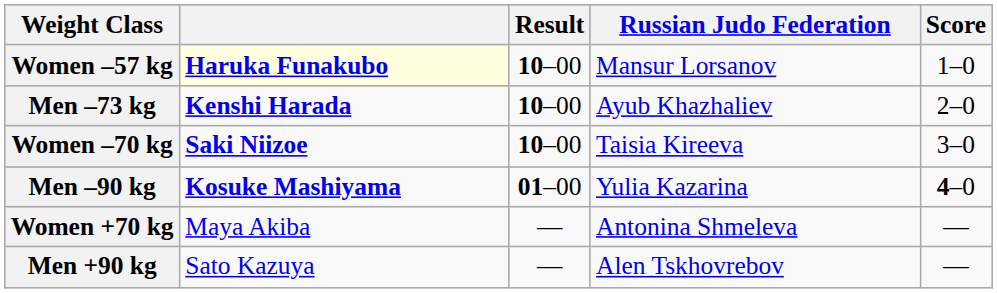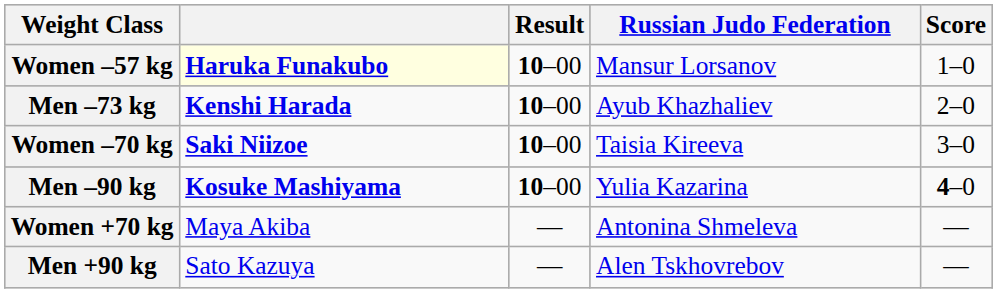 <table class="wikitable">
 <tr>
 <th>Weight Class</th>
 <th style="width: 200px;"></th>
 <th>Result</th>
 <th style="width: 200px;"><a href='#'>Russian Judo Federation</a></th>
 <th>Score</th>
 </tr>
 <tr>
 <th>Women –57 kg</th>
 <td style="background: lightyellow;"><strong><a href='#'>Haruka Funakubo</a></strong></td>
 <td align=center><strong>10</strong>–00</td>
 <td><a href='#'>Mansur Lorsanov</a></td>
 <td align=center>1–0</td>
 </tr>
 <tr>
 <th>Men –73 kg</th>
 <td><strong><a href='#'>Kenshi Harada</a></strong></td>
 <td align=center><strong>10</strong>–00</td>
 <td><a href='#'>Ayub Khazhaliev</a></td>
 <td align=center>2–0</td>
 </tr>
 <tr>
 <th>Women –70 kg</th>
 <td><strong><a href='#'>Saki Niizoe</a></strong></td>
 <td align=center><strong>10</strong>–00</td>
 <td><a href='#'>Taisia Kireeva</a></td>
 <td align=center>3–0</td>
 </tr>
 <tr>
 <th>Men –90 kg</th>
 <td><strong><a href='#'>Kosuke Mashiyama</a></strong></td>
-<td align=center><strong>01</strong>–00</td>
+<td align=center><strong>10</strong>–00</td>
 <td><a href='#'>Yulia Kazarina</a></td>
 <td align=center><strong>4</strong>–0</td>
 </tr>
 <tr>
 <th>Women +70 kg</th>
 <td><a href='#'>Maya Akiba</a></td>
 <td align=center>—</td>
 <td><a href='#'>Antonina Shmeleva</a></td>
 <td align=center>—</td>
 </tr>
 <tr>
 <th>Men +90 kg</th>
 <td><a href='#'>Sato Kazuya</a></td>
 <td align=center>—</td>
 <td><a href='#'>Alen Tskhovrebov</a></td>
 <td align=center>—</td>
 </tr>
 </table>
